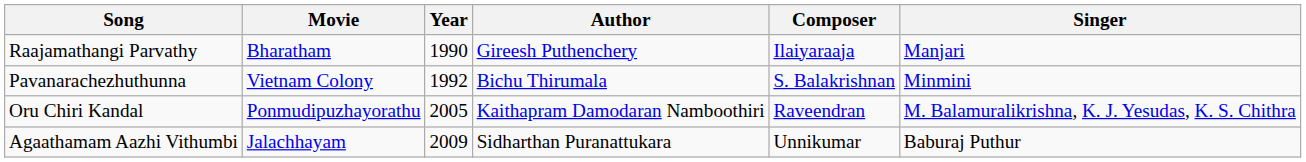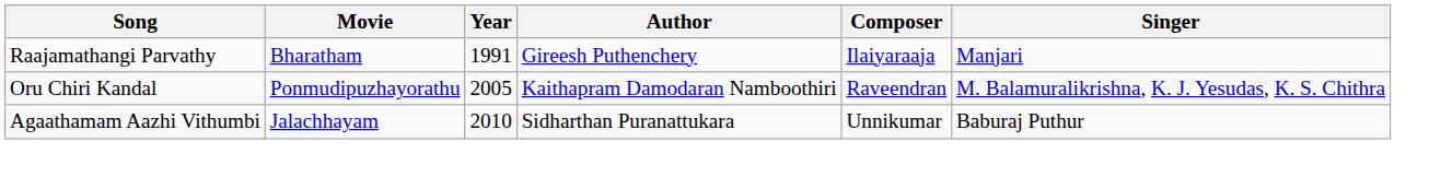 <table class="wikitable">
 <tr>
 <th>Song</th>
 <th>Movie</th>
 <th>Year</th>
 <th>Author</th>
 <th>Composer</th>
 <th>Singer</th>
 </tr>
 <tr>
 <td>Raajamathangi Parvathy</td>
 <td><a href='#'>Bharatham</a></td>
-<td>1990</td>
+<td>1991</td>
 <td><a href='#'>Gireesh Puthenchery</a></td>
 <td><a href='#'>Ilaiyaraaja</a></td>
 <td><a href='#'>Manjari</a></td>
-</tr>
-<tr>
-<td>Pavanarachezhuthunna</td>
-<td><a href='#'>Vietnam Colony</a></td>
-<td>1992</td>
-<td><a href='#'>Bichu Thirumala</a></td>
-<td><a href='#'>S. Balakrishnan</a></td>
-<td><a href='#'>Minmini</a></td>
 </tr>
 <tr>
 <td>Oru Chiri Kandal</td>
 <td><a href='#'>Ponmudipuzhayorathu</a></td>
 <td>2005</td>
 <td><a href='#'>Kaithapram Damodaran</a> Namboothiri</td>
 <td><a href='#'>Raveendran</a></td>
 <td><a href='#'>M. Balamuralikrishna</a>, <a href='#'>K. J. Yesudas</a>, <a href='#'>K. S. Chithra</a></td>
 </tr>
 <tr>
 <td>Agaathamam Aazhi Vithumbi</td>
 <td><a href='#'>Jalachhayam</a></td>
-<td>2009</td>
+<td>2010</td>
 <td>Sidharthan Puranattukara</td>
 <td>Unnikumar</td>
 <td>Baburaj Puthur</td>
 </tr>
 </table>
